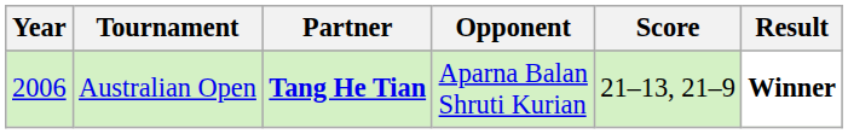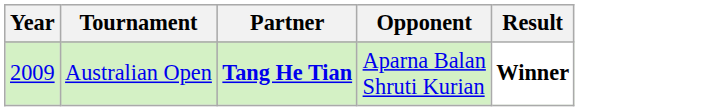 <table class="sortable wikitable" style="font-size: 90%;">
 <tr>
 <th>Year</th>
 <th>Tournament</th>
 <th>Partner</th>
 <th>Opponent</th>
-<th>Score</th>
 <th>Result</th>
 </tr>
 <tr style="background:#D4F1C5">
-<td align="center"><a href='#'>2006</a></td>
+<td align="center"><a href='#'>2009</a></td>
 <td align="left"><a href='#'>Australian Open</a></td>
 <td align="left"><strong> <a href='#'>Tang He Tian</a></strong></td>
 <td align="left"> <a href='#'>Aparna Balan</a> <br>  <a href='#'>Shruti Kurian</a></td>
-<td align="left">21–13, 21–9</td>
 <td style="text-align:left; background:white"> <strong>Winner</strong></td>
 </tr>
 </table>
